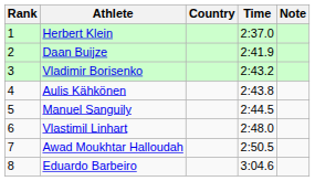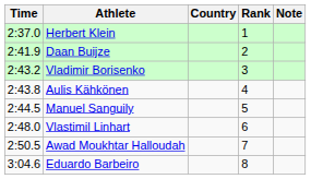 <table class="wikitable sortable">
 <tr>
-<th>Rank</th>
+<th>Time</th>
 <th>Athlete</th>
 <th>Country</th>
-<th>Time</th>
+<th>Rank</th>
 <th>Note</th>
 </tr>
 <tr bgcolor=#CCFFCC>
-<td>1</td>
+<td>2:37.0</td>
 <td><a href='#'>Herbert Klein</a></td>
 <td></td>
-<td>2:37.0</td>
+<td>1</td>
 <td></td>
 </tr>
 <tr bgcolor=#CCFFCC>
-<td>2</td>
+<td>2:41.9</td>
 <td><a href='#'>Daan Buijze</a></td>
 <td></td>
-<td>2:41.9</td>
+<td>2</td>
 <td></td>
 </tr>
 <tr bgcolor=#CCFFCC>
-<td>3</td>
+<td>2:43.2</td>
 <td><a href='#'>Vladimir Borisenko</a></td>
 <td></td>
-<td>2:43.2</td>
+<td>3</td>
 <td></td>
 </tr>
 <tr>
-<td>4</td>
+<td>2:43.8</td>
 <td><a href='#'>Aulis Kähkönen</a></td>
 <td></td>
-<td>2:43.8</td>
+<td>4</td>
 <td></td>
 </tr>
 <tr>
-<td>5</td>
+<td>2:44.5</td>
 <td><a href='#'>Manuel Sanguily</a></td>
 <td></td>
-<td>2:44.5</td>
+<td>5</td>
 <td></td>
 </tr>
 <tr>
-<td>6</td>
+<td>2:48.0</td>
 <td><a href='#'>Vlastimil Linhart</a></td>
 <td></td>
-<td>2:48.0</td>
+<td>6</td>
 <td></td>
 </tr>
 <tr>
-<td>7</td>
+<td>2:50.5</td>
 <td><a href='#'>Awad Moukhtar Halloudah</a></td>
 <td></td>
-<td>2:50.5</td>
+<td>7</td>
 <td></td>
 </tr>
 <tr>
-<td>8</td>
+<td>3:04.6</td>
 <td><a href='#'>Eduardo Barbeiro</a></td>
 <td></td>
-<td>3:04.6</td>
+<td>8</td>
 <td></td>
 </tr>
 </table>
